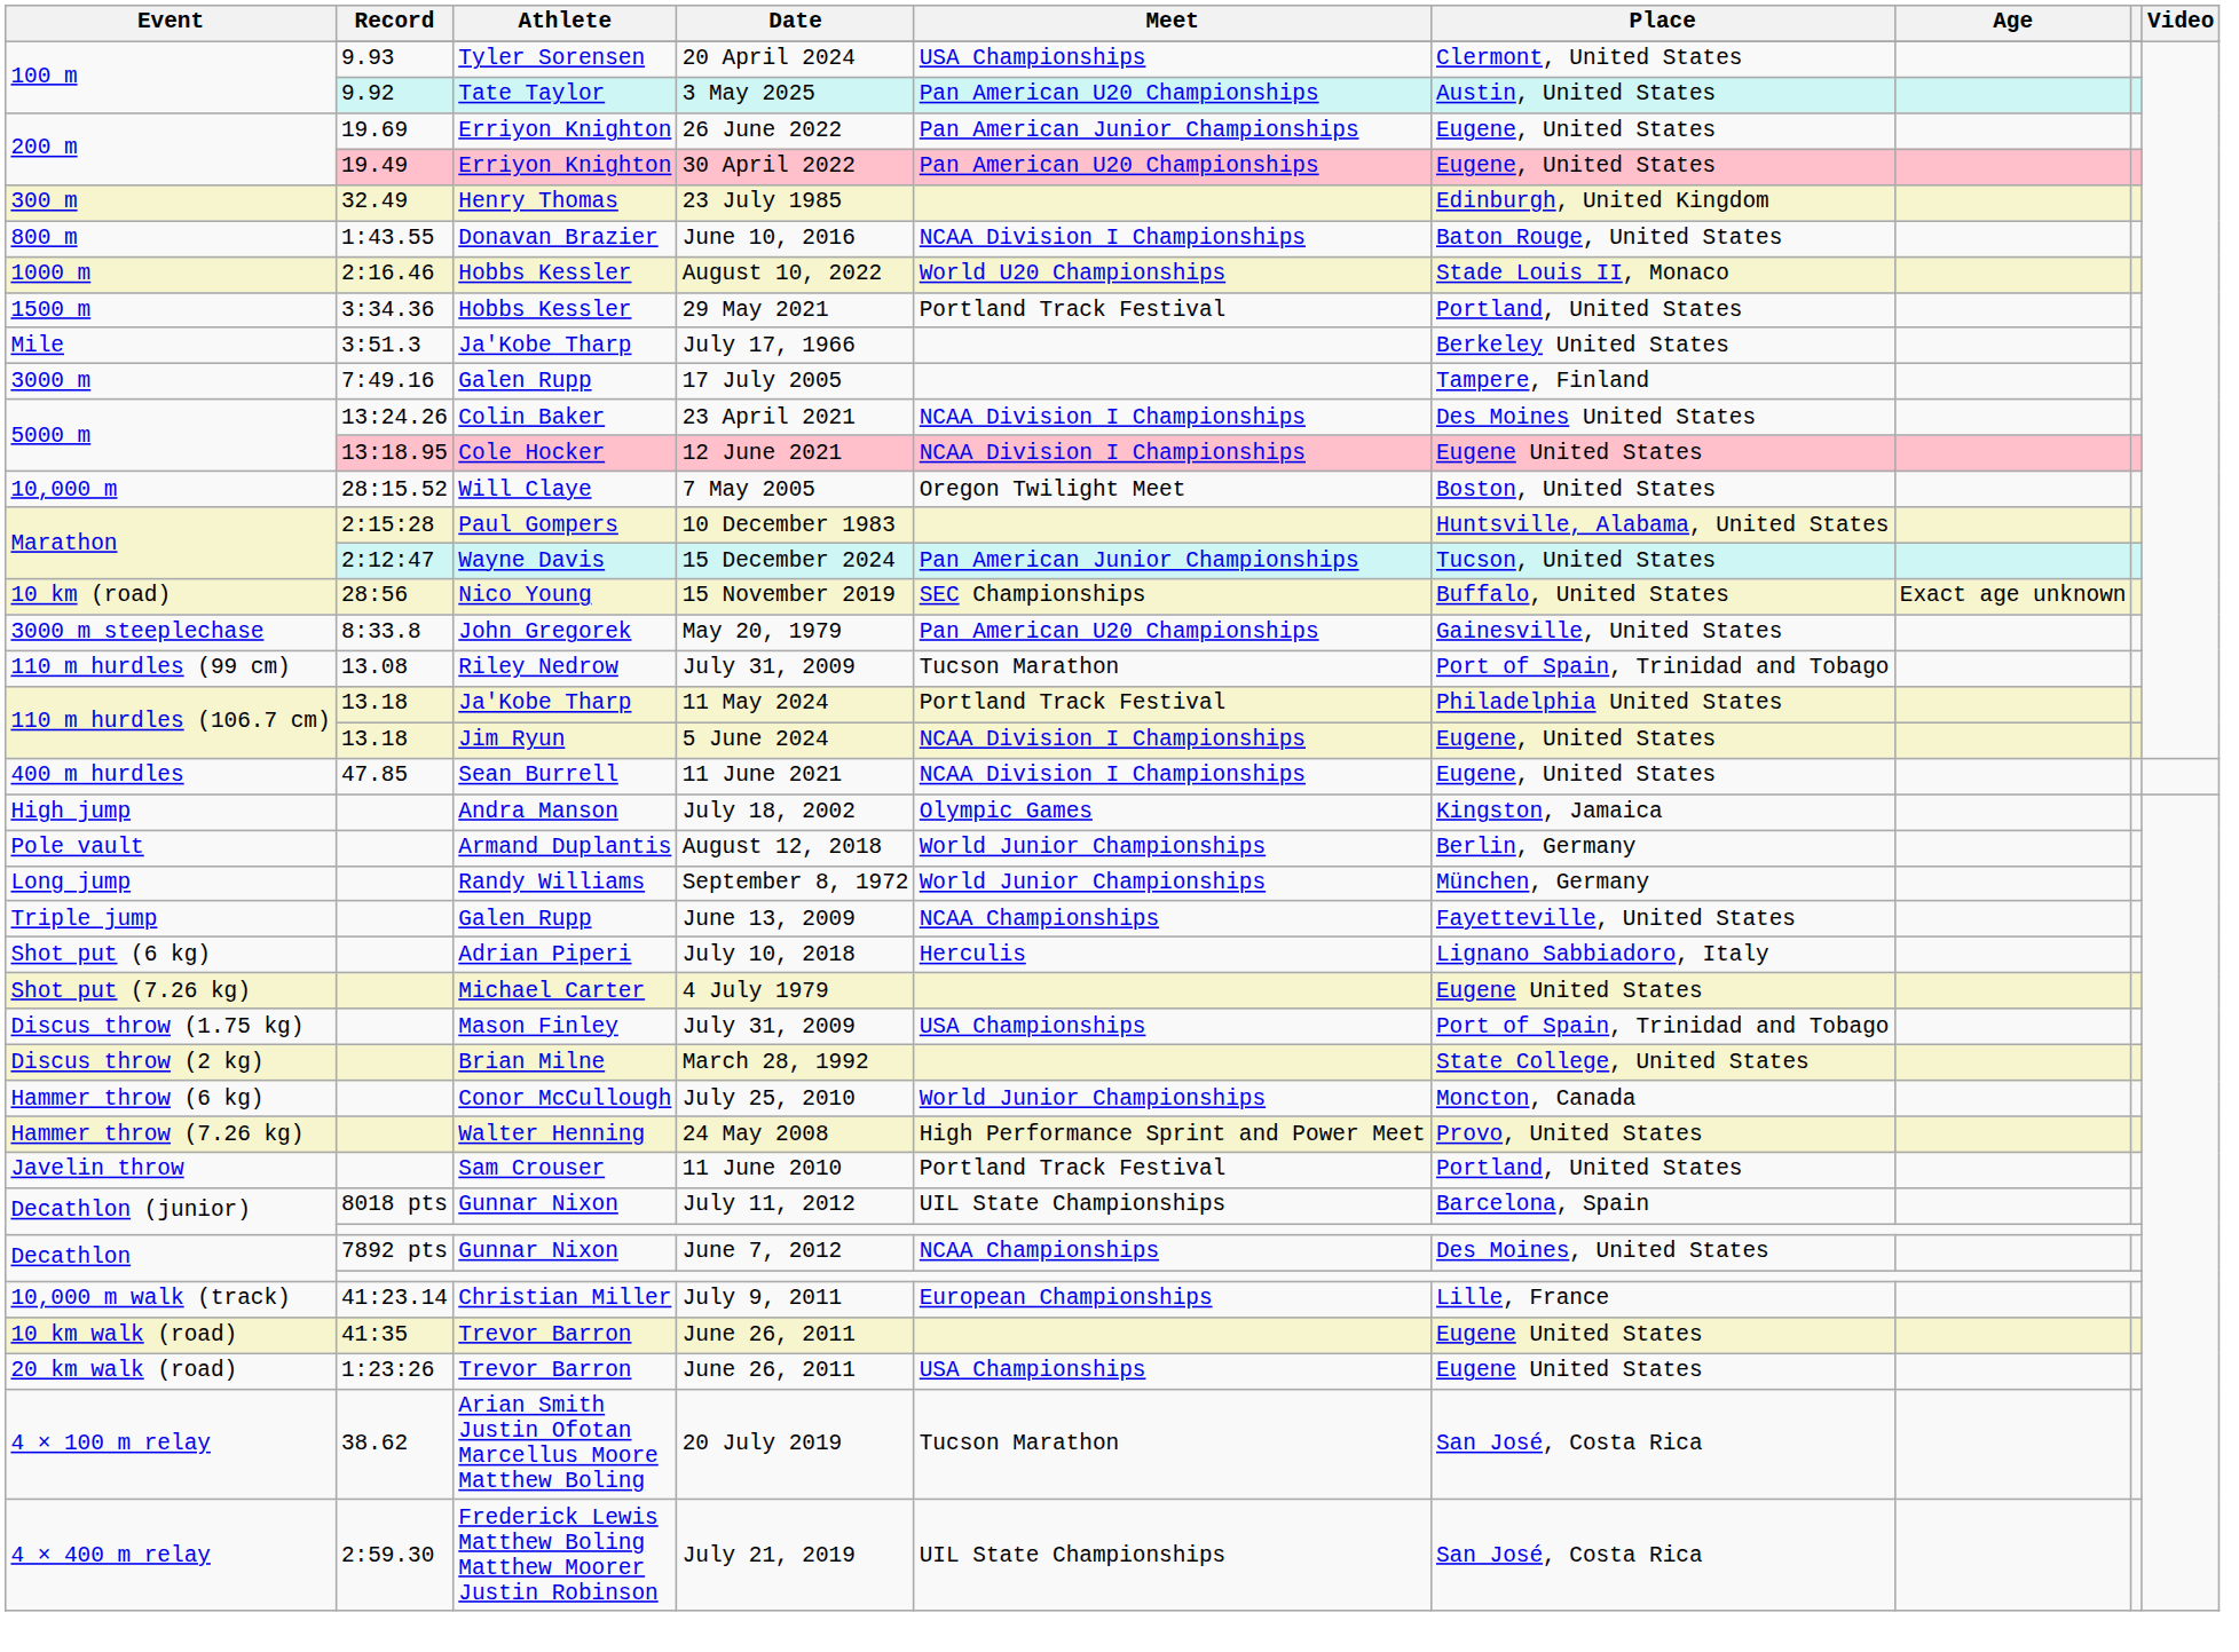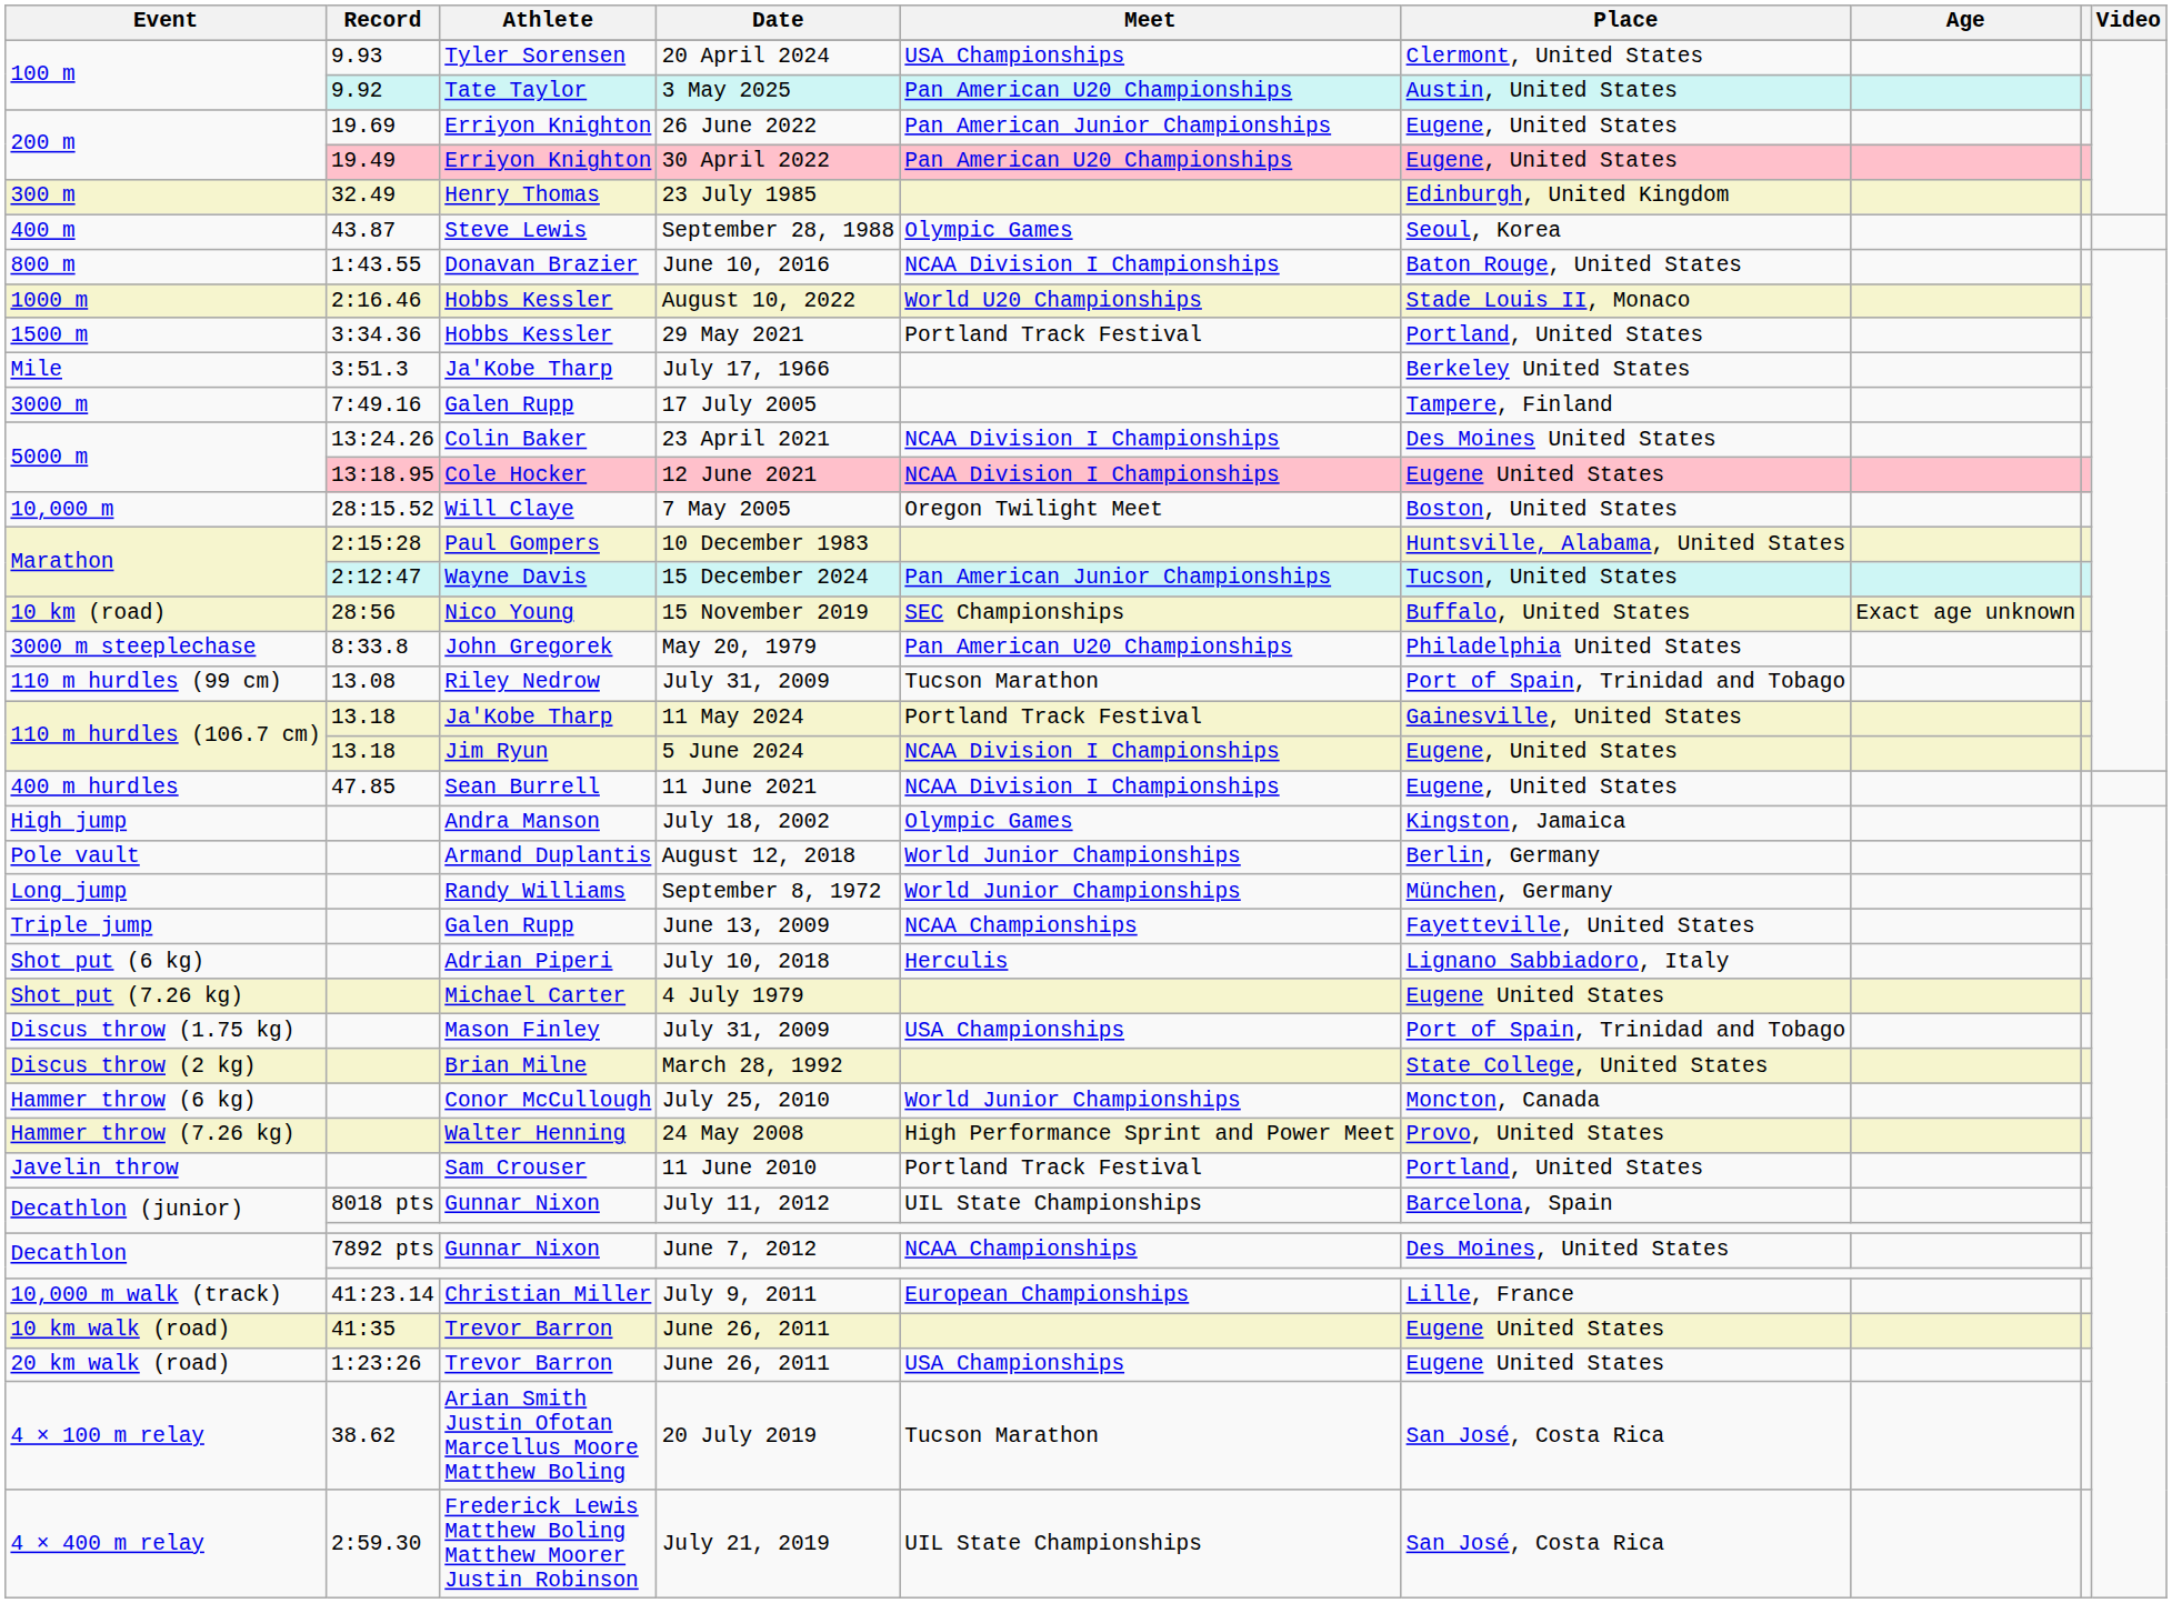 <table class="wikitable" style="font-size:95%;">
 <tr>
 <th>Event</th>
 <th>Record</th>
 <th>Athlete</th>
 <th>Date</th>
 <th>Meet</th>
 <th>Place</th>
 <th>Age</th>
 <th></th>
 <th>Video</th>
 </tr>
 <tr>
 <td rowspan=3><a href='#'>100 m</a></td>
 </tr>
 <tr>
 <td>9.93 </td>
 <td><a href='#'>Tyler Sorensen</a></td>
 <td>20 April 2024</td>
 <td><a href='#'>USA Championships</a></td>
 <td><a href='#'>Clermont</a>, United States</td>
 <td></td>
 <td></td>
 </tr>
 <tr style="background:#cef6f5;">
 <td>9.92 </td>
 <td><a href='#'>Tate Taylor</a></td>
 <td>3 May 2025</td>
 <td><a href='#'>Pan American U20 Championships</a></td>
 <td><a href='#'>Austin</a>, United States</td>
 <td></td>
 <td></td>
 </tr>
 <tr>
 <td rowspan=2><a href='#'>200 m</a></td>
 <td>19.69 </td>
 <td><a href='#'>Erriyon Knighton</a></td>
 <td>26 June 2022</td>
 <td><a href='#'>Pan American Junior Championships</a></td>
 <td><a href='#'>Eugene</a>, United States</td>
 <td></td>
 <td></td>
 </tr>
 <tr style="background:pink;">
 <td>19.49 </td>
 <td><a href='#'>Erriyon Knighton</a></td>
 <td>30 April 2022</td>
 <td><a href='#'>Pan American U20 Championships</a></td>
 <td><a href='#'>Eugene</a>, United States</td>
 <td></td>
 <td></td>
 </tr>
 <tr style="background:#f6F5CE;">
 <td><a href='#'>300 m</a></td>
 <td>32.49</td>
 <td><a href='#'>Henry Thomas</a></td>
 <td>23 July 1985</td>
 <td></td>
 <td><a href='#'>Edinburgh</a>, United Kingdom</td>
+<td></td>
+<td></td>
+</tr>
+<tr>
+<td><a href='#'>400 m</a></td>
+<td>43.87</td>
+<td><a href='#'>Steve Lewis</a></td>
+<td>September 28, 1988</td>
+<td><a href='#'>Olympic Games</a></td>
+<td><a href='#'>Seoul</a>, Korea</td>
+<td></td>
 <td></td>
 <td></td>
 </tr>
 <tr>
 <td><a href='#'>800 m</a></td>
 <td>1:43.55</td>
 <td><a href='#'>Donavan Brazier</a></td>
 <td>June 10, 2016</td>
 <td><a href='#'>NCAA Division I Championships</a></td>
 <td><a href='#'>Baton Rouge</a>, United States</td>
 <td></td>
 <td></td>
 </tr>
 <tr style="background:#f6F5CE;">
 <td><a href='#'>1000 m</a></td>
 <td>2:16.46</td>
 <td><a href='#'>Hobbs Kessler</a></td>
 <td>August 10, 2022</td>
 <td><a href='#'>World U20 Championships</a></td>
 <td><a href='#'>Stade Louis II</a>, Monaco</td>
 <td></td>
 <td></td>
 </tr>
 <tr>
 <td><a href='#'>1500 m</a></td>
 <td>3:34.36</td>
 <td><a href='#'>Hobbs Kessler</a></td>
 <td>29 May 2021</td>
 <td>Portland Track Festival</td>
 <td><a href='#'>Portland</a>, United States</td>
 <td></td>
 <td></td>
 </tr>
 <tr>
 <td><a href='#'>Mile</a></td>
 <td>3:51.3</td>
 <td><a href='#'>Ja'Kobe Tharp</a></td>
 <td>July 17, 1966</td>
 <td></td>
 <td><a href='#'>Berkeley</a> United States</td>
 <td></td>
 <td></td>
 </tr>
 <tr>
 <td><a href='#'>3000 m</a></td>
 <td>7:49.16</td>
 <td><a href='#'>Galen Rupp</a></td>
 <td>17 July 2005</td>
 <td></td>
 <td><a href='#'>Tampere</a>, Finland</td>
 <td></td>
 <td></td>
 </tr>
 <tr>
 <td rowspan=2><a href='#'>5000 m</a></td>
 <td>13:24.26</td>
 <td><a href='#'>Colin Baker</a></td>
 <td>23 April 2021</td>
 <td><a href='#'>NCAA Division I Championships</a></td>
 <td><a href='#'>Des Moines</a> United States</td>
 <td></td>
 <td></td>
 </tr>
 <tr style="background:pink">
 <td>13:18.95</td>
 <td><a href='#'>Cole Hocker</a></td>
 <td>12 June 2021</td>
 <td><a href='#'>NCAA Division I Championships</a></td>
 <td><a href='#'>Eugene</a> United States</td>
 <td></td>
 <td></td>
 </tr>
 <tr>
 <td><a href='#'>10,000 m</a></td>
 <td>28:15.52</td>
 <td><a href='#'>Will Claye</a></td>
 <td>7 May 2005</td>
 <td>Oregon Twilight Meet</td>
 <td><a href='#'>Boston</a>, United States</td>
 <td></td>
 <td></td>
 </tr>
 <tr style="background:#f6F5CE;">
 <td rowspan=2><a href='#'>Marathon</a></td>
 <td>2:15:28</td>
 <td><a href='#'>Paul Gompers</a></td>
 <td>10 December 1983</td>
 <td></td>
 <td><a href='#'>Huntsville, Alabama</a>, United States</td>
 <td></td>
 <td></td>
 </tr>
 <tr style="background:#cef6f5;">
 <td>2:12:47</td>
 <td><a href='#'>Wayne Davis</a></td>
 <td>15 December 2024</td>
 <td><a href='#'>Pan American Junior Championships</a></td>
 <td><a href='#'>Tucson</a>, United States</td>
 <td></td>
 <td></td>
 </tr>
 <tr style="background:#f6F5CE;">
 <td><a href='#'>10 km</a> (road)</td>
 <td>28:56</td>
 <td><a href='#'>Nico Young</a></td>
 <td>15 November 2019</td>
 <td><a href='#'>SEC</a> Championships</td>
 <td><a href='#'>Buffalo</a>, United States</td>
 <td>Exact age unknown</td>
 <td></td>
 </tr>
 <tr>
 <td><a href='#'>3000 m steeplechase</a></td>
 <td>8:33.8</td>
 <td><a href='#'>John Gregorek</a></td>
 <td>May 20, 1979</td>
 <td><a href='#'>Pan American U20 Championships</a></td>
-<td><a href='#'>Gainesville</a>, United States</td>
+<td><a href='#'>Philadelphia</a> United States</td>
 <td></td>
 <td></td>
 </tr>
 <tr>
 <td><a href='#'>110 m hurdles</a> (99 cm)</td>
 <td>13.08 </td>
 <td><a href='#'>Riley Nedrow</a></td>
 <td>July 31, 2009</td>
 <td>Tucson Marathon</td>
 <td><a href='#'>Port of Spain</a>, Trinidad and Tobago</td>
 <td></td>
 <td></td>
 </tr>
 <tr style="background:#f6F5CE;">
 <td rowspan=2><a href='#'>110 m hurdles</a> (106.7 cm)</td>
 <td>13.18 </td>
 <td><a href='#'>Ja'Kobe Tharp</a></td>
 <td>11 May 2024</td>
 <td>Portland Track Festival</td>
-<td><a href='#'>Philadelphia</a> United States</td>
+<td><a href='#'>Gainesville</a>, United States</td>
 <td></td>
 <td></td>
 </tr>
 <tr style="background:#f6F5CE;">
 <td>13.18 </td>
 <td><a href='#'>Jim Ryun</a></td>
 <td>5 June 2024</td>
 <td><a href='#'>NCAA Division I Championships</a></td>
 <td><a href='#'>Eugene</a>, United States</td>
 <td></td>
 <td></td>
 </tr>
 <tr>
 <td><a href='#'>400 m hurdles</a></td>
 <td>47.85</td>
 <td><a href='#'>Sean Burrell</a></td>
 <td>11 June 2021</td>
 <td><a href='#'>NCAA Division I Championships</a></td>
 <td><a href='#'>Eugene</a>, United States</td>
 <td></td>
 <td></td>
 <td></td>
 </tr>
 <tr>
 <td><a href='#'>High jump</a></td>
 <td></td>
 <td><a href='#'>Andra Manson</a></td>
 <td>July 18, 2002</td>
 <td><a href='#'>Olympic Games</a></td>
 <td><a href='#'>Kingston</a>, Jamaica</td>
 <td></td>
 <td></td>
 </tr>
 <tr>
 <td><a href='#'>Pole vault</a></td>
 <td></td>
 <td><a href='#'>Armand Duplantis</a></td>
 <td>August 12, 2018</td>
 <td><a href='#'>World Junior Championships</a></td>
 <td><a href='#'>Berlin</a>, Germany</td>
 <td></td>
 <td></td>
 </tr>
 <tr>
 <td><a href='#'>Long jump</a></td>
 <td> </td>
 <td><a href='#'>Randy Williams</a></td>
 <td>September 8, 1972</td>
 <td><a href='#'>World Junior Championships</a></td>
 <td><a href='#'>München</a>, Germany</td>
 <td></td>
 <td></td>
 </tr>
 <tr>
 <td><a href='#'>Triple jump</a></td>
 <td> </td>
 <td><a href='#'>Galen Rupp</a></td>
 <td>June 13, 2009</td>
 <td><a href='#'>NCAA Championships</a></td>
 <td><a href='#'>Fayetteville</a>, United States</td>
 <td></td>
 <td></td>
 </tr>
 <tr>
 <td><a href='#'>Shot put</a> (6 kg)</td>
 <td></td>
 <td><a href='#'>Adrian Piperi</a></td>
 <td>July 10, 2018</td>
 <td><a href='#'>Herculis</a></td>
 <td><a href='#'>Lignano Sabbiadoro</a>, Italy</td>
 <td></td>
 <td></td>
 </tr>
 <tr style="background:#f6F5CE;">
 <td><a href='#'>Shot put</a> (7.26 kg)</td>
 <td></td>
 <td><a href='#'>Michael Carter</a></td>
 <td>4 July 1979</td>
 <td></td>
 <td><a href='#'>Eugene</a> United States</td>
 <td></td>
 <td></td>
 </tr>
 <tr>
 <td><a href='#'>Discus throw</a> (1.75 kg)</td>
 <td></td>
 <td><a href='#'>Mason Finley</a></td>
 <td>July 31, 2009</td>
 <td><a href='#'>USA Championships</a></td>
 <td><a href='#'>Port of Spain</a>, Trinidad and Tobago</td>
 <td></td>
 <td></td>
 </tr>
 <tr style="background:#f6F5CE;">
 <td><a href='#'>Discus throw</a> (2 kg)</td>
 <td></td>
 <td><a href='#'>Brian Milne</a></td>
 <td>March 28, 1992</td>
 <td></td>
 <td><a href='#'>State College</a>, United States</td>
 <td></td>
 <td></td>
 </tr>
 <tr>
 <td><a href='#'>Hammer throw</a> (6 kg)</td>
 <td></td>
 <td><a href='#'>Conor McCullough</a></td>
 <td>July 25, 2010</td>
 <td><a href='#'>World Junior Championships</a></td>
 <td><a href='#'>Moncton</a>, Canada</td>
 <td></td>
 <td></td>
 </tr>
 <tr style="background:#f6F5CE;">
 <td><a href='#'>Hammer throw</a> (7.26 kg)</td>
 <td></td>
 <td><a href='#'>Walter Henning</a></td>
 <td>24 May 2008</td>
 <td>High Performance Sprint and Power Meet</td>
 <td><a href='#'>Provo</a>, United States</td>
 <td></td>
 <td></td>
 </tr>
 <tr>
 <td><a href='#'>Javelin throw</a></td>
 <td></td>
 <td><a href='#'>Sam Crouser</a></td>
 <td>11 June 2010</td>
 <td>Portland Track Festival</td>
 <td><a href='#'>Portland</a>, United States</td>
 <td></td>
 <td></td>
 </tr>
 <tr>
 <td rowspan=2><a href='#'>Decathlon</a> (junior)</td>
 <td>8018 pts</td>
 <td><a href='#'>Gunnar Nixon</a></td>
 <td>July 11, 2012</td>
 <td>UIL State Championships</td>
 <td><a href='#'>Barcelona</a>, Spain</td>
 <td></td>
 <td></td>
 </tr>
 <tr>
 <td colspan=7></td>
 </tr>
 <tr>
 <td rowspan=2><a href='#'>Decathlon</a></td>
 <td>7892 pts</td>
 <td><a href='#'>Gunnar Nixon</a></td>
 <td>June 7, 2012</td>
 <td><a href='#'>NCAA Championships</a></td>
 <td><a href='#'>Des Moines</a>, United States</td>
 <td></td>
 <td></td>
 </tr>
 <tr>
 <td colspan=7></td>
 </tr>
 <tr>
 <td><a href='#'>10,000 m walk</a> (track)</td>
 <td>41:23.14</td>
 <td><a href='#'>Christian Miller</a></td>
 <td>July 9, 2011</td>
 <td><a href='#'>European Championships</a></td>
 <td><a href='#'>Lille</a>, France</td>
 <td></td>
 <td></td>
 </tr>
 <tr style="background:#f6F5CE;">
 <td><a href='#'>10 km walk</a> (road)</td>
 <td>41:35</td>
 <td><a href='#'>Trevor Barron</a></td>
 <td>June 26, 2011</td>
 <td></td>
 <td><a href='#'>Eugene</a> United States</td>
 <td></td>
 <td></td>
 </tr>
 <tr>
 <td><a href='#'>20 km walk</a> (road)</td>
 <td>1:23:26</td>
 <td><a href='#'>Trevor Barron</a></td>
 <td>June 26, 2011</td>
 <td><a href='#'>USA Championships</a></td>
 <td><a href='#'>Eugene</a> United States</td>
 <td></td>
 <td></td>
 </tr>
 <tr>
 <td><a href='#'>4 × 100 m relay</a></td>
 <td>38.62 </td>
 <td><a href='#'>Arian Smith</a><br><a href='#'>Justin Ofotan</a><br><a href='#'>Marcellus Moore</a><br><a href='#'>Matthew Boling</a></td>
 <td>20 July 2019</td>
 <td>Tucson Marathon</td>
 <td><a href='#'>San José</a>, Costa Rica</td>
 <td><br><br><br></td>
 <td></td>
 </tr>
 <tr>
 <td><a href='#'>4 × 400 m relay</a></td>
 <td>2:59.30 </td>
 <td><a href='#'>Frederick Lewis</a><br><a href='#'>Matthew Boling</a><br><a href='#'>Matthew Moorer</a><br><a href='#'>Justin Robinson</a></td>
 <td>July 21, 2019</td>
 <td>UIL State Championships</td>
 <td><a href='#'>San José</a>, Costa Rica</td>
 <td><br><br></td>
 <td></td>
 </tr>
 </table>
